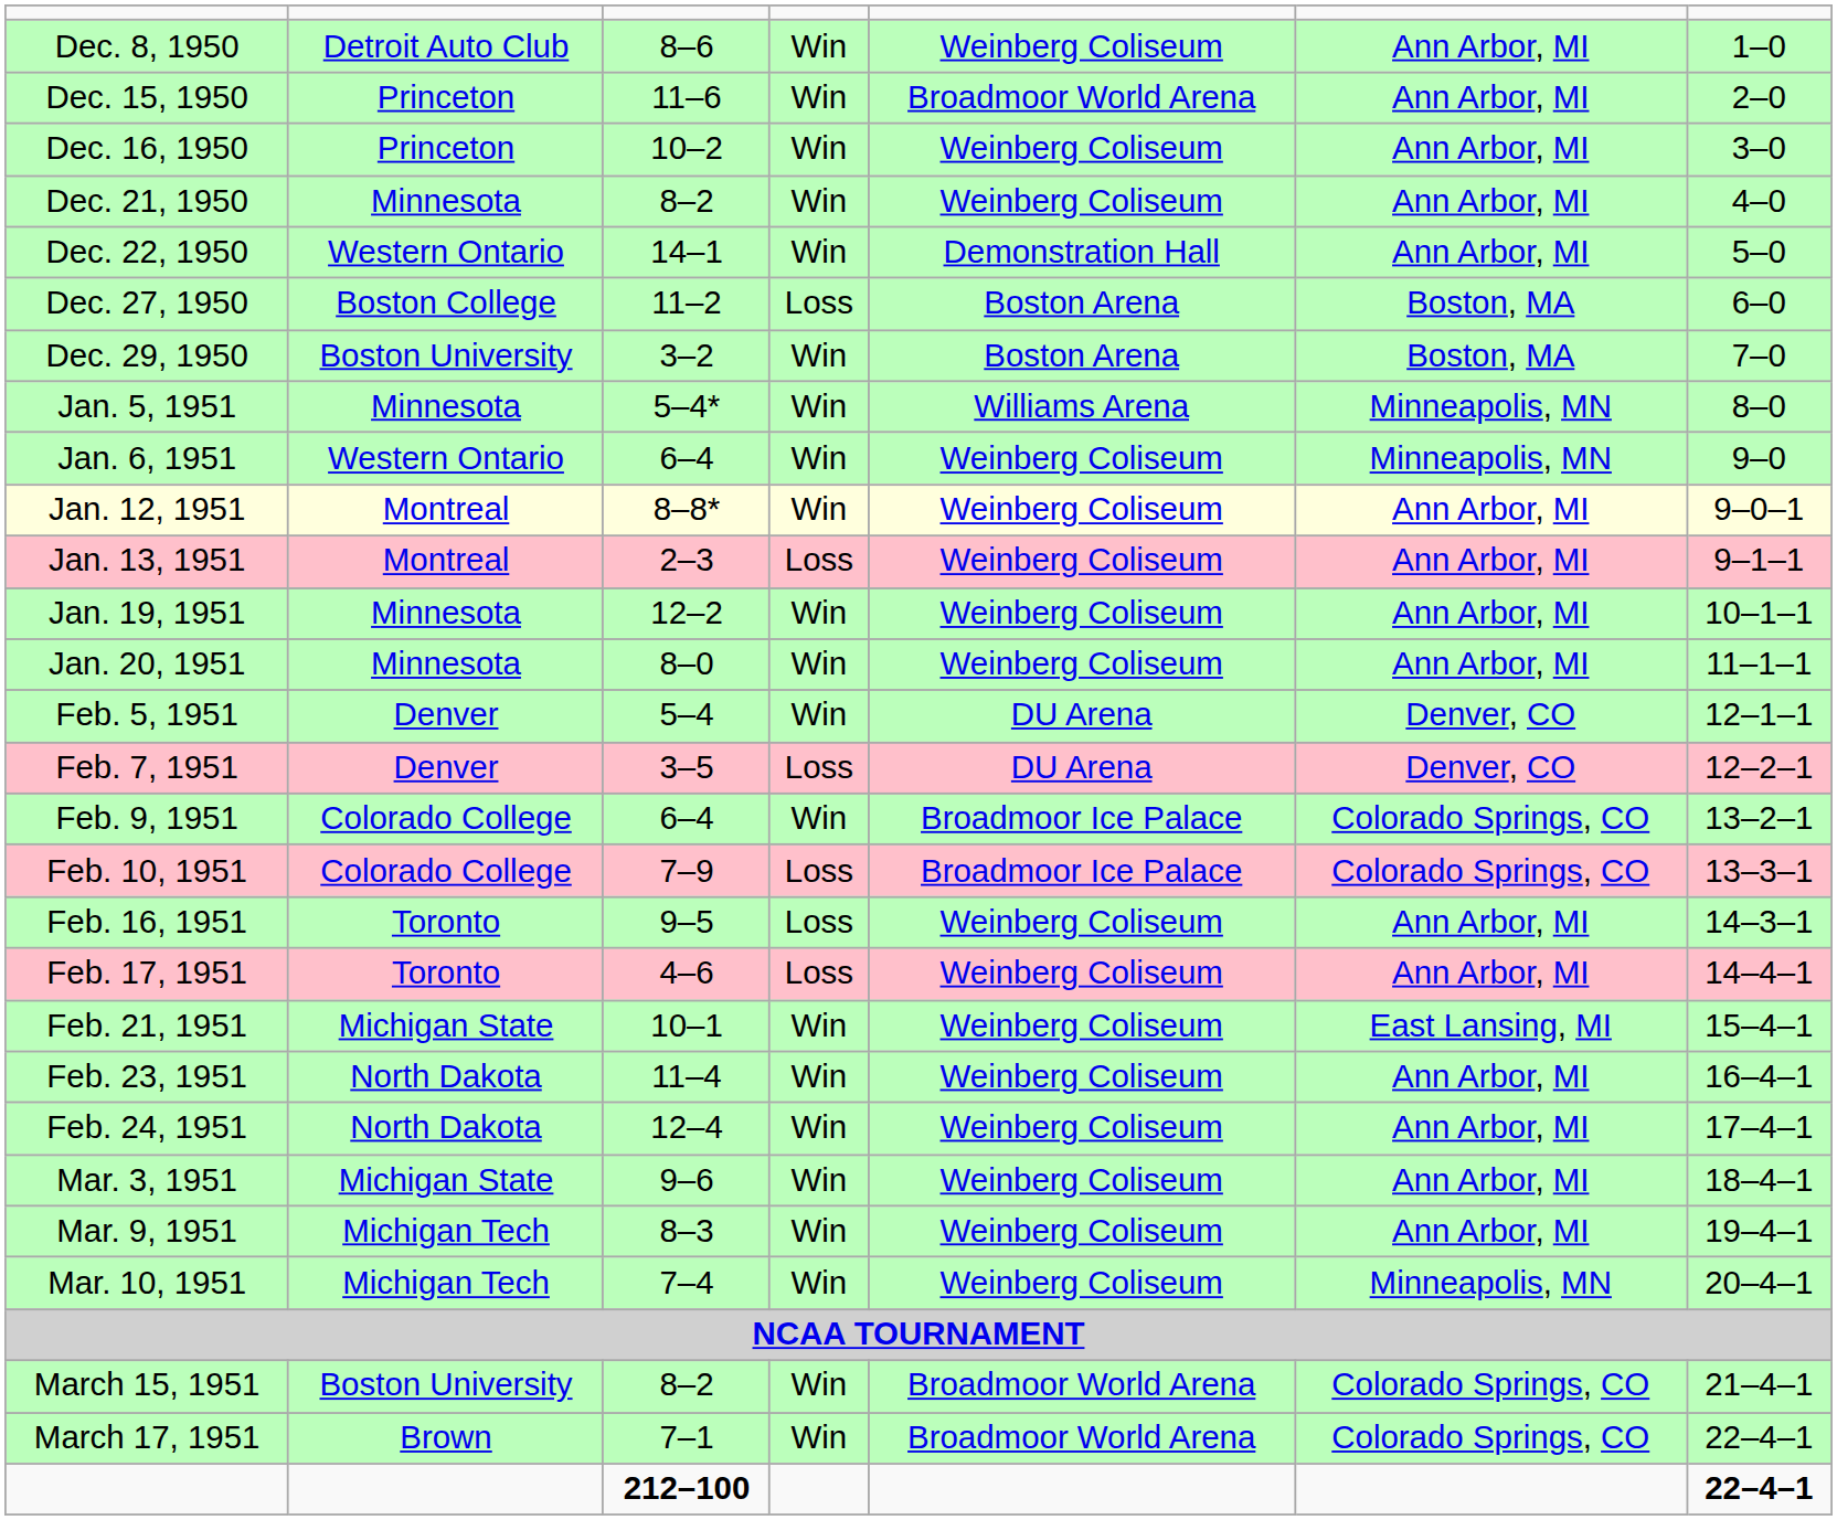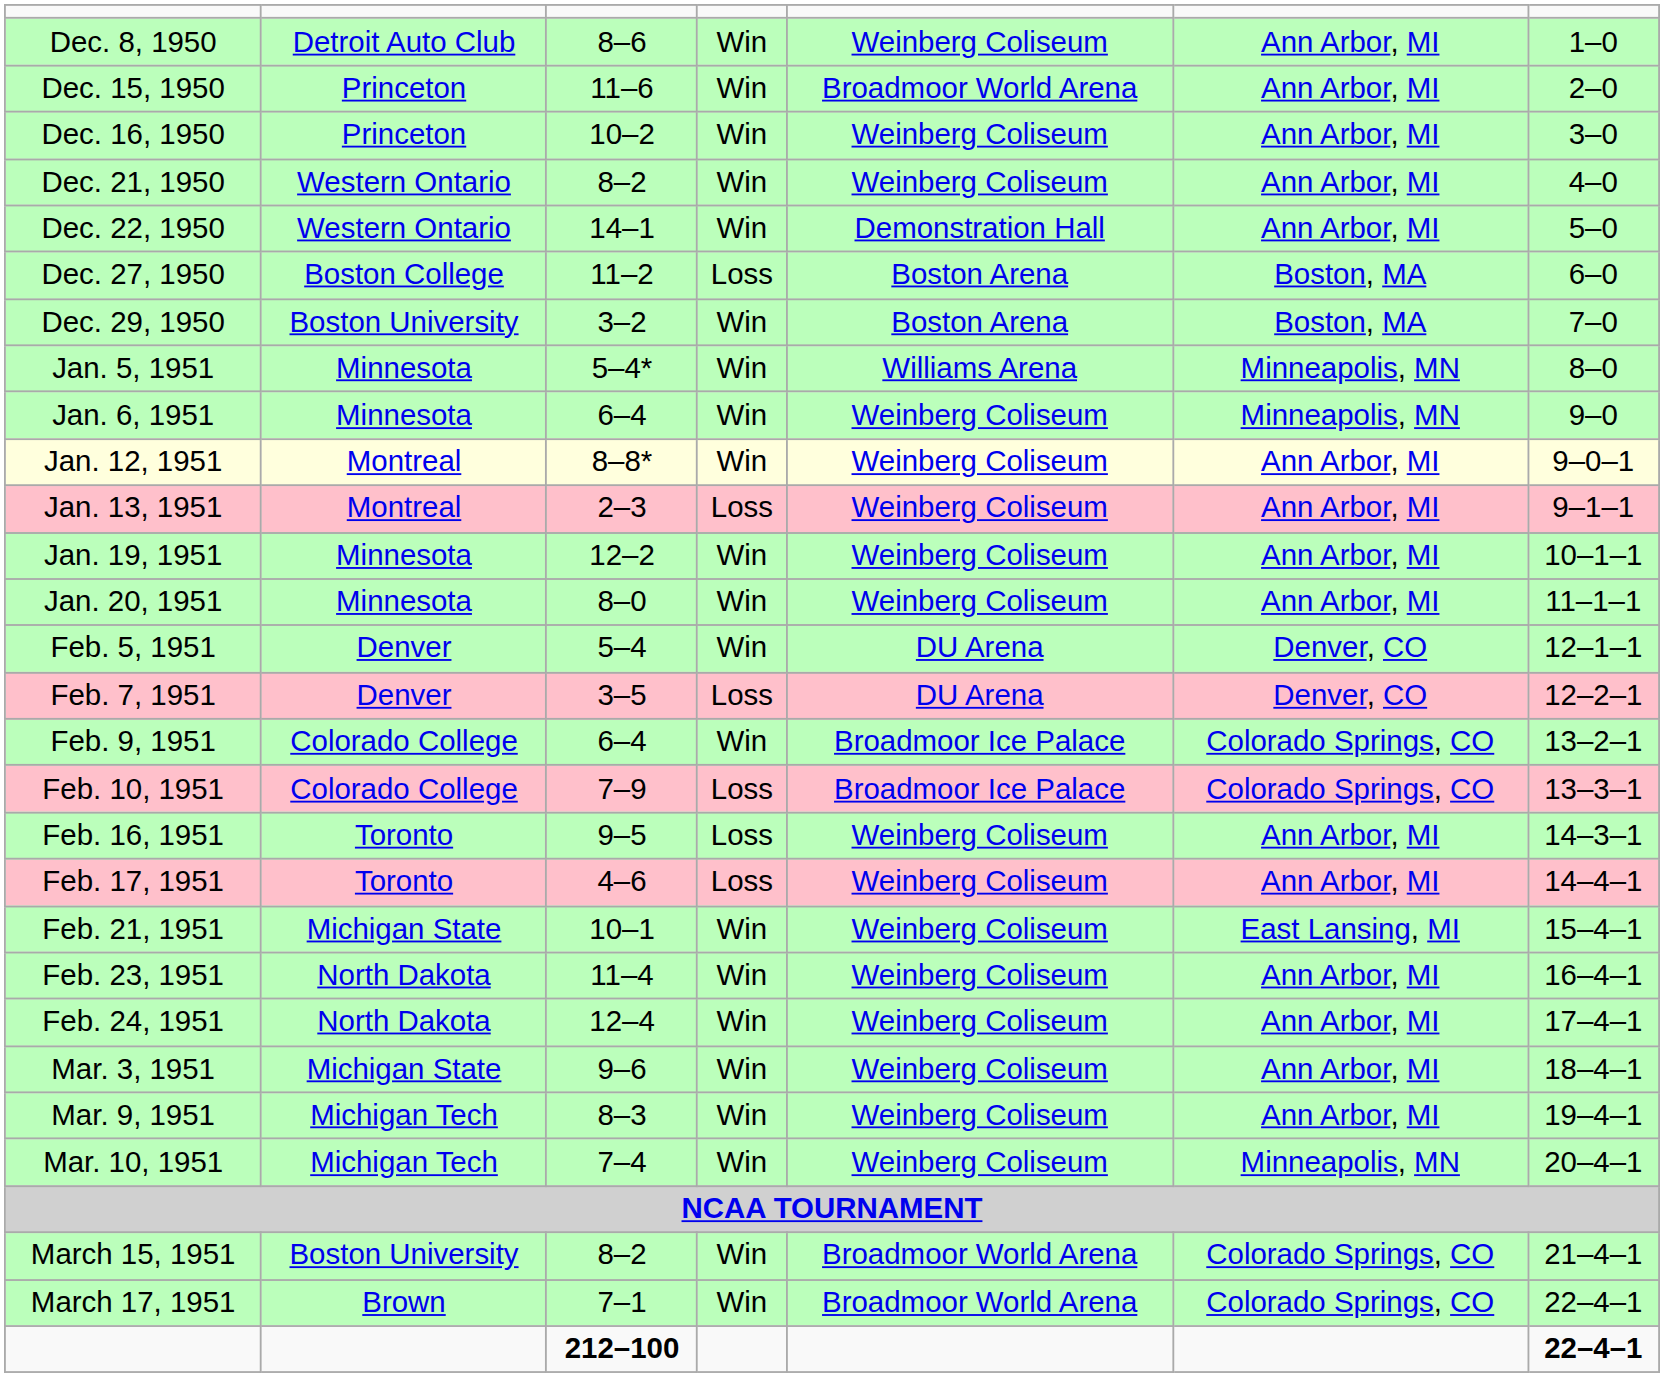 <table class="wikitable" width="900">
 <tr align="center"  style=>
 <td><strong></strong></td>
 <td><strong></strong></td>
 <td><strong></strong></td>
 <td><strong></strong></td>
 <td><strong></strong></td>
 <td><strong></strong></td>
 <td><strong></strong></td>
 </tr>
 <tr align="center" bgcolor="bbffbb">
 <td>Dec. 8, 1950</td>
 <td><a href='#'>Detroit Auto Club</a></td>
 <td>8–6</td>
 <td>Win</td>
 <td><a href='#'>Weinberg Coliseum</a></td>
 <td><a href='#'>Ann Arbor</a>, <a href='#'>MI</a></td>
 <td>1–0</td>
 </tr>
 <tr align="center" bgcolor="bbffbb">
 <td>Dec. 15, 1950</td>
 <td><a href='#'>Princeton</a></td>
 <td>11–6</td>
 <td>Win</td>
 <td><a href='#'>Broadmoor World Arena</a></td>
 <td><a href='#'>Ann Arbor</a>, <a href='#'>MI</a></td>
 <td>2–0</td>
 </tr>
 <tr align="center" bgcolor="bbffbb">
 <td>Dec. 16, 1950</td>
 <td><a href='#'>Princeton</a></td>
 <td>10–2</td>
 <td>Win</td>
 <td><a href='#'>Weinberg Coliseum</a></td>
 <td><a href='#'>Ann Arbor</a>, <a href='#'>MI</a></td>
 <td>3–0</td>
 </tr>
 <tr align="center" bgcolor="bbffbb">
 <td>Dec. 21, 1950</td>
-<td><a href='#'>Minnesota</a></td>
+<td><a href='#'>Western Ontario</a></td>
 <td>8–2</td>
 <td>Win</td>
 <td><a href='#'>Weinberg Coliseum</a></td>
 <td><a href='#'>Ann Arbor</a>, <a href='#'>MI</a></td>
 <td>4–0</td>
 </tr>
 <tr align="center" bgcolor="bbffbb">
 <td>Dec. 22, 1950</td>
 <td><a href='#'>Western Ontario</a></td>
 <td>14–1</td>
 <td>Win</td>
 <td><a href='#'>Demonstration Hall</a></td>
 <td><a href='#'>Ann Arbor</a>, <a href='#'>MI</a></td>
 <td>5–0</td>
 </tr>
 <tr align="center" bgcolor="bbffbb">
 <td>Dec. 27, 1950</td>
 <td><a href='#'>Boston College</a></td>
 <td>11–2</td>
 <td>Loss</td>
 <td><a href='#'>Boston Arena</a></td>
 <td><a href='#'>Boston</a>, <a href='#'>MA</a></td>
 <td>6–0</td>
 </tr>
 <tr align="center" bgcolor="bbffbb">
 <td>Dec. 29, 1950</td>
 <td><a href='#'>Boston University</a></td>
 <td>3–2</td>
 <td>Win</td>
 <td><a href='#'>Boston Arena</a></td>
 <td><a href='#'>Boston</a>, <a href='#'>MA</a></td>
 <td>7–0</td>
 </tr>
 <tr align="center" bgcolor="bbffbb">
 <td>Jan. 5, 1951</td>
 <td><a href='#'>Minnesota</a></td>
 <td>5–4*</td>
 <td>Win</td>
 <td><a href='#'>Williams Arena</a></td>
 <td><a href='#'>Minneapolis</a>, <a href='#'>MN</a></td>
 <td>8–0</td>
 </tr>
 <tr align="center" bgcolor="bbffbb">
 <td>Jan. 6, 1951</td>
-<td><a href='#'>Western Ontario</a></td>
+<td><a href='#'>Minnesota</a></td>
 <td>6–4</td>
 <td>Win</td>
 <td><a href='#'>Weinberg Coliseum</a></td>
 <td><a href='#'>Minneapolis</a>, <a href='#'>MN</a></td>
 <td>9–0</td>
 </tr>
 <tr align="center" bgcolor="ffffdd">
 <td>Jan. 12, 1951</td>
 <td><a href='#'>Montreal</a></td>
 <td>8–8*</td>
 <td>Win</td>
 <td><a href='#'>Weinberg Coliseum</a></td>
 <td><a href='#'>Ann Arbor</a>, <a href='#'>MI</a></td>
 <td>9–0–1</td>
 </tr>
 <tr align="center" bgcolor="pink">
 <td>Jan. 13, 1951</td>
 <td><a href='#'>Montreal</a></td>
 <td>2–3</td>
 <td>Loss</td>
 <td><a href='#'>Weinberg Coliseum</a></td>
 <td><a href='#'>Ann Arbor</a>, <a href='#'>MI</a></td>
 <td>9–1–1</td>
 </tr>
 <tr align="center" bgcolor="bbffbb">
 <td>Jan. 19, 1951</td>
 <td><a href='#'>Minnesota</a></td>
 <td>12–2</td>
 <td>Win</td>
 <td><a href='#'>Weinberg Coliseum</a></td>
 <td><a href='#'>Ann Arbor</a>, <a href='#'>MI</a></td>
 <td>10–1–1</td>
 </tr>
 <tr align="center" bgcolor="bbffbb">
 <td>Jan. 20, 1951</td>
 <td><a href='#'>Minnesota</a></td>
 <td>8–0</td>
 <td>Win</td>
 <td><a href='#'>Weinberg Coliseum</a></td>
 <td><a href='#'>Ann Arbor</a>, <a href='#'>MI</a></td>
 <td>11–1–1</td>
 </tr>
 <tr align="center" bgcolor="bbffbb">
 <td>Feb. 5, 1951</td>
 <td><a href='#'>Denver</a></td>
 <td>5–4</td>
 <td>Win</td>
 <td><a href='#'>DU Arena</a></td>
 <td><a href='#'>Denver</a>, <a href='#'>CO</a></td>
 <td>12–1–1</td>
 </tr>
 <tr align="center" bgcolor="pink">
 <td>Feb. 7, 1951</td>
 <td><a href='#'>Denver</a></td>
 <td>3–5</td>
 <td>Loss</td>
 <td><a href='#'>DU Arena</a></td>
 <td><a href='#'>Denver</a>, <a href='#'>CO</a></td>
 <td>12–2–1</td>
 </tr>
 <tr align="center" bgcolor="bbffbb">
 <td>Feb. 9, 1951</td>
 <td><a href='#'>Colorado College</a></td>
 <td>6–4</td>
 <td>Win</td>
 <td><a href='#'>Broadmoor Ice Palace</a></td>
 <td><a href='#'>Colorado Springs</a>, <a href='#'>CO</a></td>
 <td>13–2–1</td>
 </tr>
 <tr align="center" bgcolor="pink">
 <td>Feb. 10, 1951</td>
 <td><a href='#'>Colorado College</a></td>
 <td>7–9</td>
 <td>Loss</td>
 <td><a href='#'>Broadmoor Ice Palace</a></td>
 <td><a href='#'>Colorado Springs</a>, <a href='#'>CO</a></td>
 <td>13–3–1</td>
 </tr>
 <tr align="center" bgcolor="bbffbb">
 <td>Feb. 16, 1951</td>
 <td><a href='#'>Toronto</a></td>
 <td>9–5</td>
 <td>Loss</td>
 <td><a href='#'>Weinberg Coliseum</a></td>
 <td><a href='#'>Ann Arbor</a>, <a href='#'>MI</a></td>
 <td>14–3–1</td>
 </tr>
 <tr align="center" bgcolor="pink">
 <td>Feb. 17, 1951</td>
 <td><a href='#'>Toronto</a></td>
 <td>4–6</td>
 <td>Loss</td>
 <td><a href='#'>Weinberg Coliseum</a></td>
 <td><a href='#'>Ann Arbor</a>, <a href='#'>MI</a></td>
 <td>14–4–1</td>
 </tr>
 <tr align="center" bgcolor="bbffbb">
 <td>Feb. 21, 1951</td>
 <td><a href='#'>Michigan State</a></td>
 <td>10–1</td>
 <td>Win</td>
 <td><a href='#'>Weinberg Coliseum</a></td>
 <td><a href='#'>East Lansing</a>, <a href='#'>MI</a></td>
 <td>15–4–1</td>
 </tr>
 <tr align="center" bgcolor="bbffbb">
 <td>Feb. 23, 1951</td>
 <td><a href='#'>North Dakota</a></td>
 <td>11–4</td>
 <td>Win</td>
 <td><a href='#'>Weinberg Coliseum</a></td>
 <td><a href='#'>Ann Arbor</a>, <a href='#'>MI</a></td>
 <td>16–4–1</td>
 </tr>
 <tr align="center" bgcolor="bbffbb">
 <td>Feb. 24, 1951</td>
 <td><a href='#'>North Dakota</a></td>
 <td>12–4</td>
 <td>Win</td>
 <td><a href='#'>Weinberg Coliseum</a></td>
 <td><a href='#'>Ann Arbor</a>, <a href='#'>MI</a></td>
 <td>17–4–1</td>
 </tr>
 <tr align="center" bgcolor="bbffbb">
 <td>Mar. 3, 1951</td>
 <td><a href='#'>Michigan State</a></td>
 <td>9–6</td>
 <td>Win</td>
 <td><a href='#'>Weinberg Coliseum</a></td>
 <td><a href='#'>Ann Arbor</a>, <a href='#'>MI</a></td>
 <td>18–4–1</td>
 </tr>
 <tr align="center" bgcolor="bbffbb">
 <td>Mar. 9, 1951</td>
 <td><a href='#'>Michigan Tech</a></td>
 <td>8–3</td>
 <td>Win</td>
 <td><a href='#'>Weinberg Coliseum</a></td>
 <td><a href='#'>Ann Arbor</a>, <a href='#'>MI</a></td>
 <td>19–4–1</td>
 </tr>
 <tr align="center" bgcolor="bbffbb">
 <td>Mar. 10, 1951</td>
 <td><a href='#'>Michigan Tech</a></td>
 <td>7–4</td>
 <td>Win</td>
 <td><a href='#'>Weinberg Coliseum</a></td>
 <td><a href='#'>Minneapolis</a>, <a href='#'>MN</a></td>
 <td>20–4–1</td>
 </tr>
 <tr align="center" bgcolor="#d0d0d0">
 <td colspan=7><strong><a href='#'>NCAA TOURNAMENT</a></strong></td>
 </tr>
 <tr align="center" bgcolor="bbffbb">
 <td>March 15, 1951</td>
 <td><a href='#'>Boston University</a></td>
 <td>8–2</td>
 <td>Win</td>
 <td><a href='#'>Broadmoor World Arena</a></td>
 <td><a href='#'>Colorado Springs</a>, <a href='#'>CO</a></td>
 <td>21–4–1</td>
 </tr>
 <tr align="center" bgcolor="bbffbb">
 <td>March 17, 1951</td>
 <td><a href='#'>Brown</a></td>
 <td>7–1</td>
 <td>Win</td>
 <td><a href='#'>Broadmoor World Arena</a></td>
 <td><a href='#'>Colorado Springs</a>, <a href='#'>CO</a></td>
 <td>22–4–1</td>
 </tr>
 <tr align="center" bgcolor="">
 <td></td>
 <td></td>
 <td><strong>212–100</strong></td>
 <td></td>
 <td></td>
 <td></td>
 <td><strong>22–4–1</strong></td>
 </tr>
 </table>
